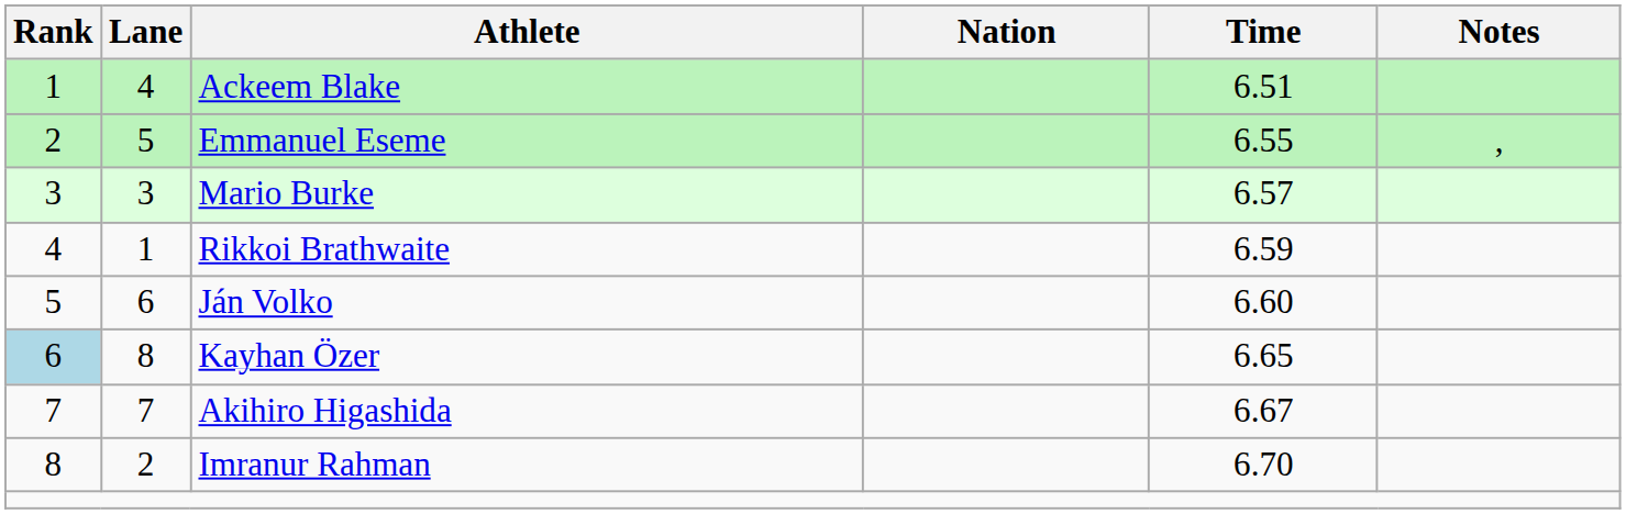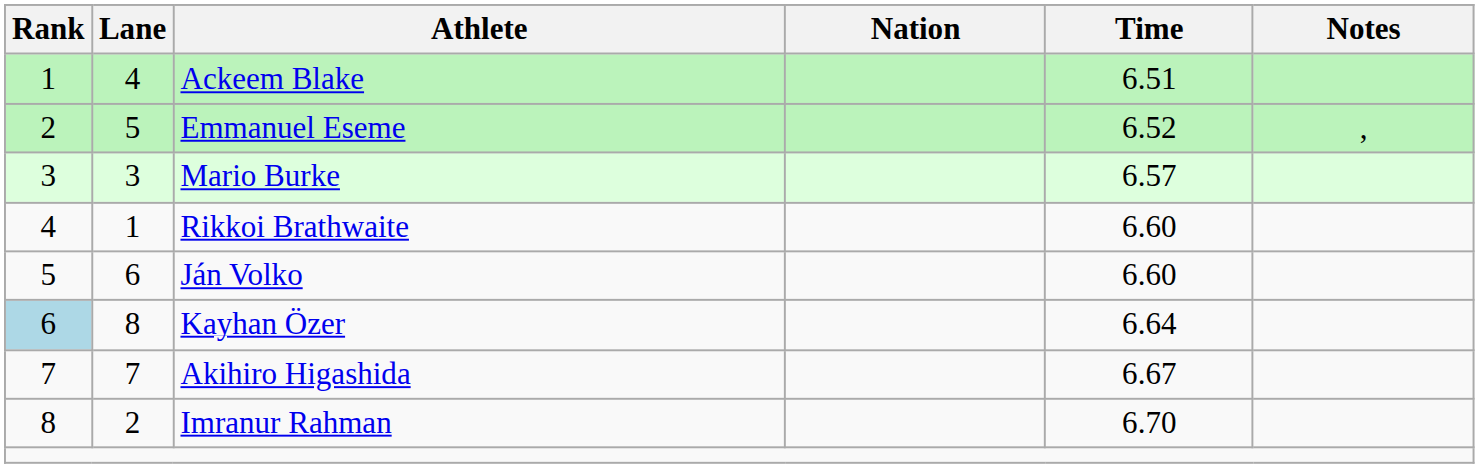 <table class="wikitable sortable" style="text-align:center;width: 60%;">
 <tr>
 <th scope="col" style="width: 10px;">Rank</th>
 <th scope="col" style="width: 10px;">Lane</th>
 <th scope="col">Athlete</th>
 <th scope="col">Nation</th>
 <th scope="col">Time</th>
 <th scope="col">Notes</th>
 </tr>
 <tr bgcolor=bbf3bb>
 <td>1</td>
 <td>4</td>
 <td align=left><a href='#'>Ackeem Blake</a></td>
 <td align=left></td>
 <td>6.51</td>
 <td></td>
 </tr>
 <tr bgcolor=bbf3bb>
 <td>2</td>
 <td>5</td>
 <td align=left><a href='#'>Emmanuel Eseme</a></td>
 <td align=left></td>
-<td>6.55</td>
+<td>6.52</td>
 <td>, </td>
 </tr>
 <tr bgcolor=ddffdd>
 <td>3</td>
 <td>3</td>
 <td align=left><a href='#'>Mario Burke</a></td>
 <td align=left></td>
 <td>6.57</td>
 <td></td>
 </tr>
 <tr>
 <td>4</td>
 <td>1</td>
 <td align=left><a href='#'>Rikkoi Brathwaite</a></td>
 <td align=left></td>
-<td>6.59 </td>
+<td>6.60 </td>
 <td></td>
 </tr>
 <tr>
 <td>5</td>
 <td>6</td>
 <td align=left><a href='#'>Ján Volko</a></td>
 <td align=left></td>
 <td>6.60 </td>
 <td></td>
 </tr>
 <tr>
 <td style="background: lightblue;">6</td>
 <td>8</td>
 <td align=left><a href='#'>Kayhan Özer</a></td>
 <td align=left></td>
-<td>6.65</td>
+<td>6.64</td>
 <td></td>
 </tr>
 <tr>
 <td>7</td>
 <td>7</td>
 <td align=left><a href='#'>Akihiro Higashida</a></td>
 <td align=left></td>
 <td>6.67</td>
 <td></td>
 </tr>
 <tr>
 <td>8</td>
 <td>2</td>
 <td align=left><a href='#'>Imranur Rahman</a></td>
 <td align=left></td>
 <td>6.70</td>
 <td></td>
 </tr>
 <tr class="sortbottom">
 <td colspan="6"></td>
 </tr>
 </table>
